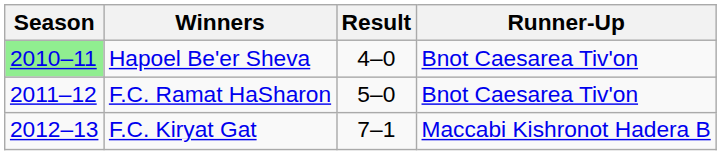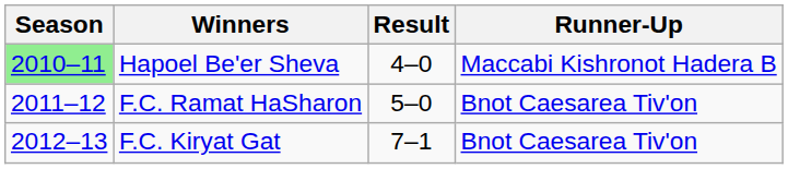 <table class="sortable wikitable">
 <tr>
 <th>Season</th>
 <th>Winners</th>
 <th>Result</th>
 <th>Runner-Up</th>
 </tr>
 <tr>
 <td style="background: lightgreen;"><a href='#'>2010–11</a></td>
 <td><a href='#'>Hapoel Be'er Sheva</a></td>
 <td align=center>4–0</td>
-<td><a href='#'>Bnot Caesarea Tiv'on</a></td>
+<td><a href='#'>Maccabi Kishronot Hadera B</a></td>
 </tr>
 <tr>
 <td><a href='#'>2011–12</a></td>
 <td><a href='#'>F.C. Ramat HaSharon</a></td>
 <td align=center>5–0</td>
 <td><a href='#'>Bnot Caesarea Tiv'on</a></td>
 </tr>
 <tr>
 <td><a href='#'>2012–13</a></td>
 <td><a href='#'>F.C. Kiryat Gat</a></td>
 <td align=center>7–1</td>
-<td><a href='#'>Maccabi Kishronot Hadera B</a></td>
+<td><a href='#'>Bnot Caesarea Tiv'on</a></td>
 </tr>
 </table>
